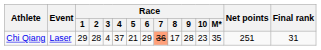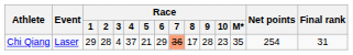 <table class="wikitable" style="font-size:90%">
 <tr>
 <th rowspan=2>Athlete</th>
 <th rowspan=2>Event</th>
 <th colspan=11>Race</th>
 <th rowspan=2>Net points</th>
 <th rowspan=2>Final rank</th>
 </tr>
 <tr style="font-size:95%">
 <th>1</th>
 <th>2</th>
 <th>3</th>
 <th>4</th>
 <th>5</th>
 <th>6</th>
 <th>7</th>
 <th>8</th>
 <th>9</th>
 <th>10</th>
 <th>M*</th>
 </tr>
 <tr align=center>
 <td align=left><a href='#'>Chi Qiang</a></td>
 <td align=left><a href='#'>Laser</a></td>
 <td>29</td>
 <td>28</td>
 <td>4</td>
 <td>37</td>
 <td>21</td>
 <td>29</td>
 <td style="background: lightsalmon;"><s>36</s></td>
 <td>17</td>
 <td>28</td>
 <td>23</td>
 <td>35</td>
-<td>251</td>
+<td>254</td>
 <td>31</td>
 </tr>
 </table>
